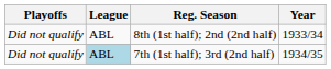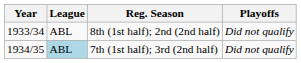 <table class="wikitable">
 <tr>
-<th>Playoffs</th>
+<th>Year</th>
 <th>League</th>
 <th>Reg. Season</th>
-<th>Year</th>
+<th>Playoffs</th>
 </tr>
 <tr>
-<td><em>Did not qualify</em></td>
+<td>1933/34</td>
 <td>ABL</td>
 <td>8th (1st half); 2nd (2nd half)</td>
-<td>1933/34</td>
+<td><em>Did not qualify</em></td>
 </tr>
 <tr>
-<td><em>Did not qualify</em></td>
+<td>1934/35</td>
 <td style="background: lightblue;">ABL</td>
 <td>7th (1st half); 3rd (2nd half)</td>
-<td>1934/35</td>
+<td><em>Did not qualify</em></td>
 </tr>
 </table>
